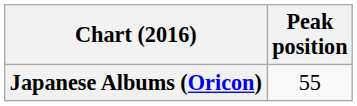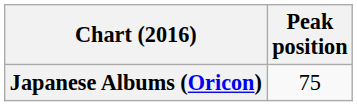 <table class="wikitable plainrowheaders" style="text-align:center">
 <tr>
 <th scope="col">Chart (2016)</th>
 <th scope="col">Peak<br> position</th>
 </tr>
 <tr>
 <th scope="row">Japanese Albums (<a href='#'>Oricon</a>)</th>
-<td>55</td>
+<td>75</td>
 </tr>
 </table>
